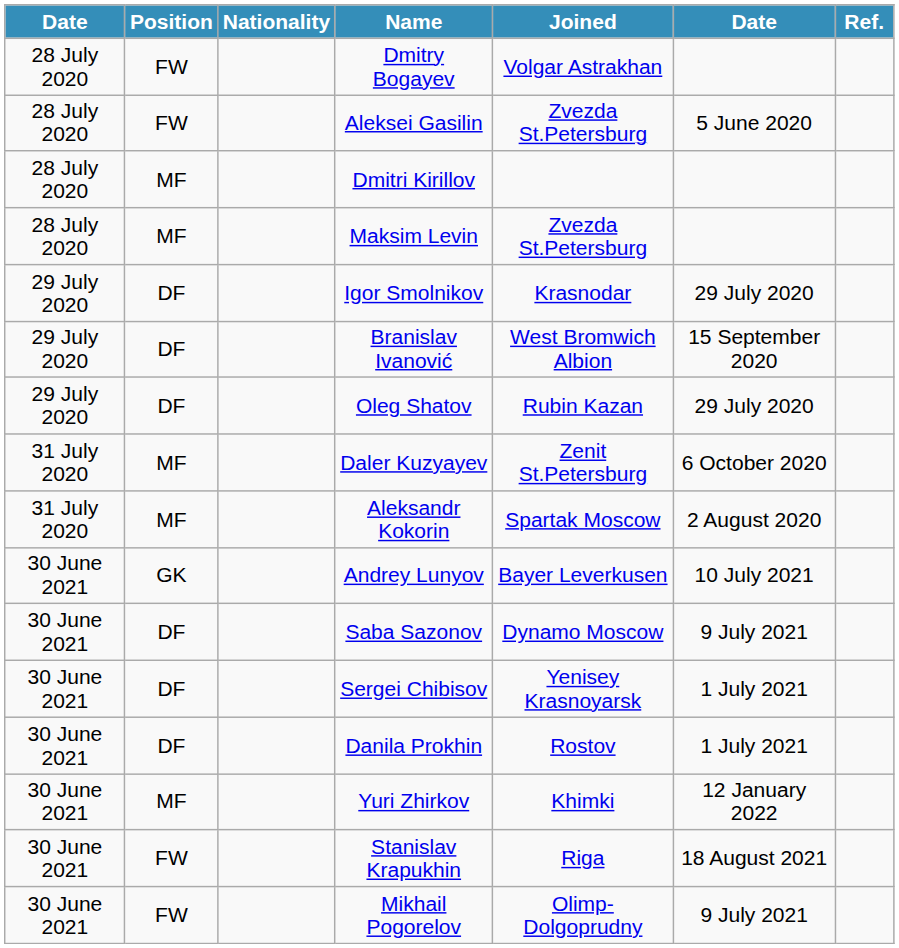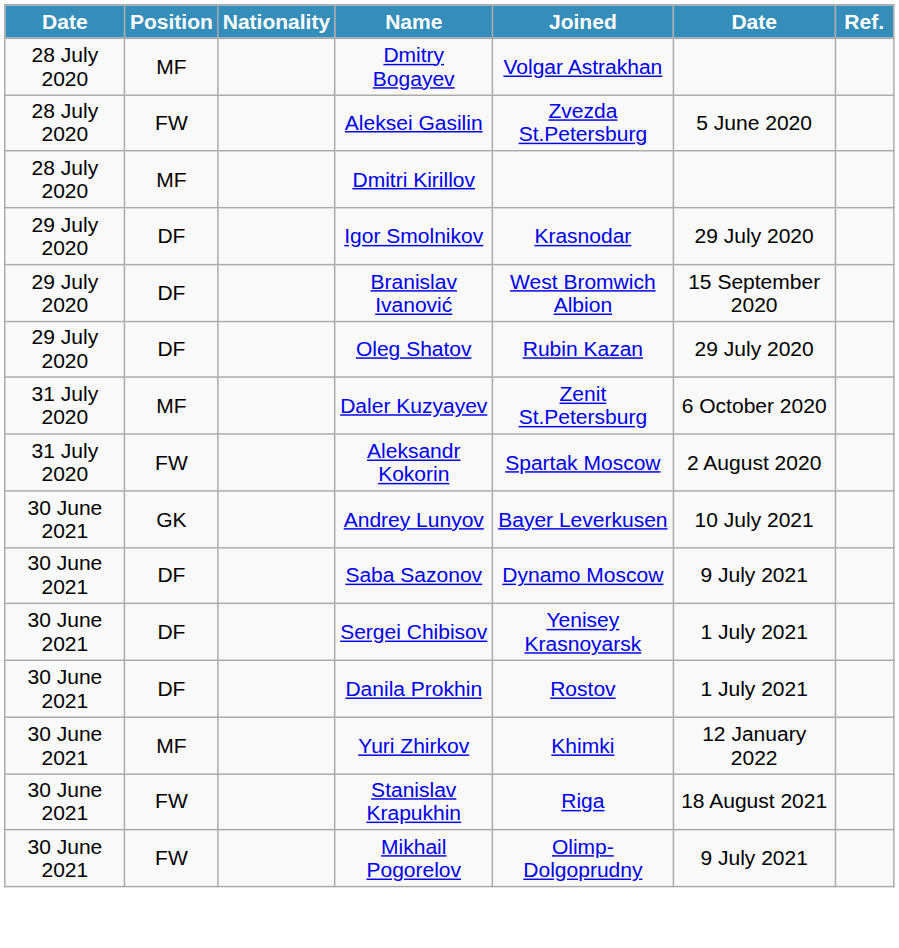 <table class="wikitable"  style="text-align:center; font-size:90%; ">
 <tr>
 <th style="background:#348EB9; color:white; width:200px;">Date</th>
 <th style="background:#348EB9; color:white; width:50px;">Position</th>
 <th style="background:#348EB9; color:white; width:50px;">Nationality</th>
 <th style="background:#348EB9; color:white; width:200px;">Name</th>
 <th style="background:#348EB9; color:white; width:200px;">Joined</th>
 <th style="background:#348EB9; color:white; width:200px;">Date</th>
 <th style="background:#348EB9; color:white; width:50px;">Ref.</th>
 </tr>
 <tr>
 <td>28 July 2020</td>
-<td>FW</td>
+<td>MF</td>
 <td></td>
 <td><a href='#'>Dmitry Bogayev</a></td>
 <td><a href='#'>Volgar Astrakhan</a></td>
 <td></td>
 <td></td>
 </tr>
 <tr>
 <td>28 July 2020</td>
 <td>FW</td>
 <td></td>
 <td><a href='#'>Aleksei Gasilin</a></td>
 <td><a href='#'>Zvezda St.Petersburg</a></td>
 <td>5 June 2020</td>
 <td></td>
 </tr>
 <tr>
 <td>28 July 2020</td>
 <td>MF</td>
 <td></td>
 <td><a href='#'>Dmitri Kirillov</a></td>
 <td></td>
-<td></td>
-<td></td>
-</tr>
-<tr>
-<td>28 July 2020</td>
-<td>MF</td>
-<td></td>
-<td><a href='#'>Maksim Levin</a></td>
-<td><a href='#'>Zvezda St.Petersburg</a></td>
 <td></td>
 <td></td>
 </tr>
 <tr>
 <td>29 July 2020</td>
 <td>DF</td>
 <td></td>
 <td><a href='#'>Igor Smolnikov</a></td>
 <td><a href='#'>Krasnodar</a></td>
 <td>29 July 2020</td>
 <td></td>
 </tr>
 <tr>
 <td>29 July 2020</td>
 <td>DF</td>
 <td></td>
 <td><a href='#'>Branislav Ivanović</a></td>
 <td><a href='#'>West Bromwich Albion</a></td>
 <td>15 September 2020</td>
 <td></td>
 </tr>
 <tr>
 <td>29 July 2020</td>
 <td>DF</td>
 <td></td>
 <td><a href='#'>Oleg Shatov</a></td>
 <td><a href='#'>Rubin Kazan</a></td>
 <td>29 July 2020</td>
 <td></td>
 </tr>
 <tr>
 <td>31 July 2020</td>
 <td>MF</td>
 <td></td>
 <td><a href='#'>Daler Kuzyayev</a></td>
 <td><a href='#'>Zenit St.Petersburg</a></td>
 <td>6 October 2020</td>
 <td></td>
 </tr>
 <tr>
 <td>31 July 2020</td>
-<td>MF</td>
+<td>FW</td>
 <td></td>
 <td><a href='#'>Aleksandr Kokorin</a></td>
 <td><a href='#'>Spartak Moscow</a></td>
 <td>2 August 2020</td>
 <td></td>
 </tr>
 <tr>
 <td>30 June 2021</td>
 <td>GK</td>
 <td></td>
 <td><a href='#'>Andrey Lunyov</a></td>
 <td><a href='#'>Bayer Leverkusen</a></td>
 <td>10 July 2021</td>
 <td></td>
 </tr>
 <tr>
 <td>30 June 2021</td>
 <td>DF</td>
 <td></td>
 <td><a href='#'>Saba Sazonov</a></td>
 <td><a href='#'>Dynamo Moscow</a></td>
 <td>9 July 2021</td>
 <td></td>
 </tr>
 <tr>
 <td>30 June 2021</td>
 <td>DF</td>
 <td></td>
 <td><a href='#'>Sergei Chibisov</a></td>
 <td><a href='#'>Yenisey Krasnoyarsk</a></td>
 <td>1 July 2021</td>
 <td></td>
 </tr>
 <tr>
 <td>30 June 2021</td>
 <td>DF</td>
 <td></td>
 <td><a href='#'>Danila Prokhin</a></td>
 <td><a href='#'>Rostov</a></td>
 <td>1 July 2021</td>
 <td></td>
 </tr>
 <tr>
 <td>30 June 2021</td>
 <td>MF</td>
 <td></td>
 <td><a href='#'>Yuri Zhirkov</a></td>
 <td><a href='#'>Khimki</a></td>
 <td>12 January 2022</td>
 <td></td>
 </tr>
 <tr>
 <td>30 June 2021</td>
 <td>FW</td>
 <td></td>
 <td><a href='#'>Stanislav Krapukhin</a></td>
 <td><a href='#'>Riga</a></td>
 <td>18 August 2021</td>
 <td></td>
 </tr>
 <tr>
 <td>30 June 2021</td>
 <td>FW</td>
 <td></td>
 <td><a href='#'>Mikhail Pogorelov</a></td>
 <td><a href='#'>Olimp-Dolgoprudny</a></td>
 <td>9 July 2021</td>
 <td></td>
 </tr>
 </table>
